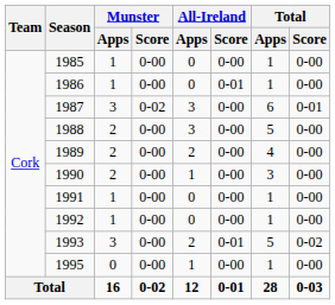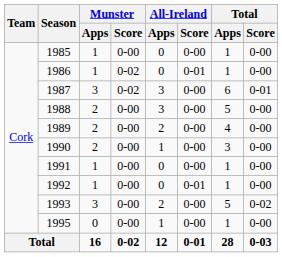 <table class="wikitable" style="text-align:center">
 <tr>
 <th rowspan="2">Team</th>
 <th rowspan="2">Season</th>
 <th colspan="2"><a href='#'>Munster</a></th>
 <th colspan="2"><a href='#'>All-Ireland</a></th>
 <th colspan="2">Total</th>
 </tr>
 <tr>
 <th>Apps</th>
 <th>Score</th>
 <th>Apps</th>
 <th>Score</th>
 <th>Apps</th>
 <th>Score</th>
 </tr>
 <tr>
 <td rowspan="10"><a href='#'>Cork</a></td>
 <td>1985</td>
 <td>1</td>
 <td>0-00</td>
 <td>0</td>
 <td>0-00</td>
 <td>1</td>
 <td>0-00</td>
 </tr>
 <tr>
 <td>1986</td>
 <td>1</td>
-<td>0-00</td>
+<td>0-02</td>
 <td>0</td>
 <td>0-01</td>
 <td>1</td>
 <td>0-00</td>
 </tr>
 <tr>
 <td>1987</td>
 <td>3</td>
 <td>0-02</td>
 <td>3</td>
 <td>0-00</td>
 <td>6</td>
 <td>0-01</td>
 </tr>
 <tr>
 <td>1988</td>
 <td>2</td>
 <td>0-00</td>
 <td>3</td>
 <td>0-00</td>
 <td>5</td>
 <td>0-00</td>
 </tr>
 <tr>
 <td>1989</td>
 <td>2</td>
 <td>0-00</td>
 <td>2</td>
 <td>0-00</td>
 <td>4</td>
 <td>0-00</td>
 </tr>
 <tr>
 <td>1990</td>
 <td>2</td>
 <td>0-00</td>
 <td>1</td>
 <td>0-00</td>
 <td>3</td>
 <td>0-00</td>
 </tr>
 <tr>
 <td>1991</td>
 <td>1</td>
 <td>0-00</td>
 <td>0</td>
 <td>0-00</td>
 <td>1</td>
 <td>0-00</td>
 </tr>
 <tr>
 <td>1992</td>
 <td>1</td>
 <td>0-00</td>
 <td>0</td>
-<td>0-00</td>
+<td>0-01</td>
 <td>1</td>
 <td>0-00</td>
 </tr>
 <tr>
 <td>1993</td>
 <td>3</td>
 <td>0-00</td>
 <td>2</td>
-<td>0-01</td>
+<td>0-00</td>
 <td>5</td>
 <td>0-02</td>
 </tr>
 <tr>
 <td>1995</td>
 <td>0</td>
 <td>0-00</td>
 <td>1</td>
 <td>0-00</td>
 <td>1</td>
 <td>0-00</td>
 </tr>
 <tr>
 <th colspan="2">Total</th>
 <td><strong>16</strong></td>
 <td><strong>0-02</strong></td>
 <td><strong>12</strong></td>
 <td><strong>0-01</strong></td>
 <td><strong>28</strong></td>
 <td><strong>0-03</strong></td>
 </tr>
 </table>
